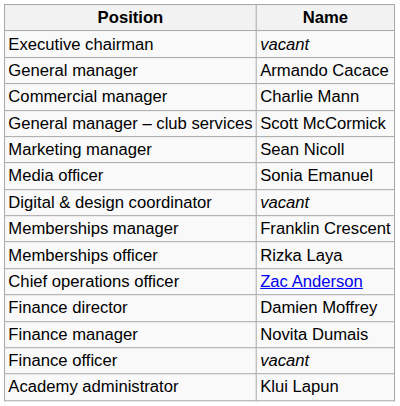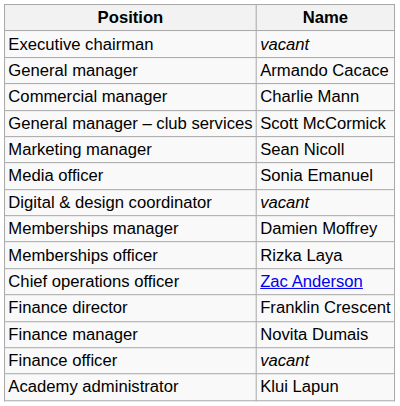 <table class="wikitable">
 <tr>
 <th>Position</th>
 <th>Name</th>
 </tr>
 <tr>
 <td>Executive chairman</td>
 <td><em>vacant</em></td>
 </tr>
 <tr>
 <td>General manager</td>
 <td>Armando Cacace</td>
 </tr>
 <tr>
 <td>Commercial manager</td>
 <td>Charlie Mann</td>
 </tr>
 <tr>
 <td>General manager – club services</td>
 <td>Scott McCormick</td>
 </tr>
 <tr>
 <td>Marketing manager</td>
 <td>Sean Nicoll</td>
 </tr>
 <tr>
 <td>Media officer</td>
 <td>Sonia Emanuel</td>
 </tr>
 <tr>
 <td>Digital & design coordinator</td>
 <td><em>vacant</em></td>
 </tr>
 <tr>
 <td>Memberships manager</td>
-<td>Franklin Crescent</td>
+<td>Damien Moffrey</td>
 </tr>
 <tr>
 <td>Memberships officer</td>
 <td>Rizka Laya</td>
 </tr>
 <tr>
 <td>Chief operations officer</td>
 <td><a href='#'>Zac Anderson</a></td>
 </tr>
 <tr>
 <td>Finance director</td>
-<td>Damien Moffrey</td>
+<td>Franklin Crescent</td>
 </tr>
 <tr>
 <td>Finance manager</td>
 <td>Novita Dumais</td>
 </tr>
 <tr>
 <td>Finance officer</td>
 <td><em>vacant</em></td>
 </tr>
 <tr>
 <td>Academy administrator</td>
 <td>Klui Lapun</td>
 </tr>
 </table>
